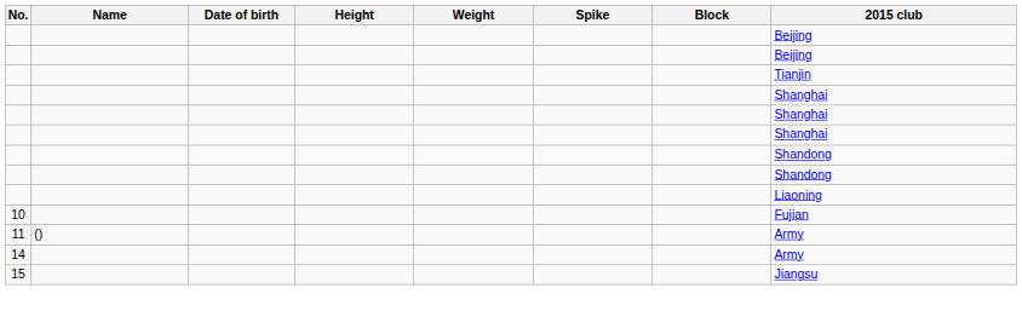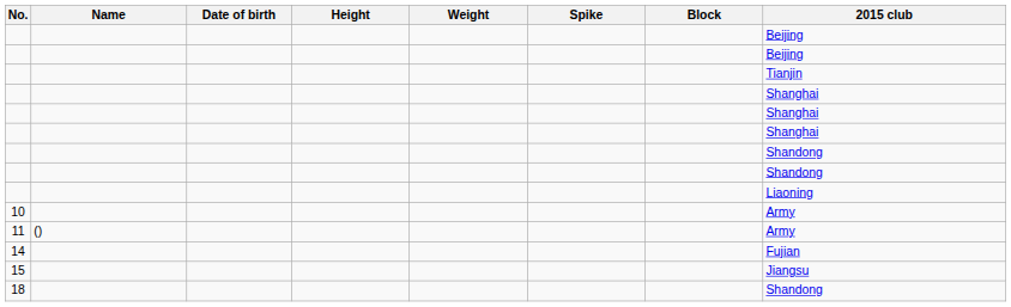 <table class="wikitable sortable" style="font-size:100%; text-align:center;">
 <tr>
 <th>No.</th>
 <th style="width:12em">Name</th>
 <th style="width:8em">Date of birth</th>
 <th style="width:9em">Height</th>
 <th style="width:9em">Weight</th>
 <th style="width:9em">Spike</th>
 <th style="width:9em">Block</th>
 <th style="width:19em">2015 club</th>
 </tr>
 <tr>
 <td></td>
 <td align=left></td>
 <td align=right></td>
 <td></td>
 <td></td>
 <td></td>
 <td></td>
 <td align=left> <a href='#'>Beijing</a></td>
 </tr>
 <tr>
 <td></td>
 <td align=left></td>
 <td align=right></td>
 <td></td>
 <td></td>
 <td></td>
 <td></td>
 <td align=left> <a href='#'>Beijing</a></td>
 </tr>
 <tr>
 <td></td>
 <td align=left></td>
 <td align=right></td>
 <td></td>
 <td></td>
 <td></td>
 <td></td>
 <td align=left> <a href='#'>Tianjin</a></td>
 </tr>
 <tr>
 <td></td>
 <td align=left></td>
 <td align=right></td>
 <td></td>
 <td></td>
 <td></td>
 <td></td>
 <td align=left> <a href='#'>Shanghai</a></td>
 </tr>
 <tr>
 <td></td>
 <td align=left></td>
 <td align=right></td>
 <td></td>
 <td></td>
 <td></td>
 <td></td>
 <td align=left> <a href='#'>Shanghai</a></td>
 </tr>
 <tr>
 <td></td>
 <td align=left></td>
 <td align=right></td>
 <td></td>
 <td></td>
 <td></td>
 <td></td>
 <td align=left> <a href='#'>Shanghai</a></td>
 </tr>
 <tr>
 <td></td>
 <td align=left></td>
 <td align=right></td>
 <td></td>
 <td></td>
 <td></td>
 <td></td>
 <td align=left> <a href='#'>Shandong</a></td>
 </tr>
 <tr>
 <td></td>
 <td align=left></td>
 <td align=right></td>
 <td></td>
 <td></td>
 <td></td>
 <td></td>
 <td align=left> <a href='#'>Shandong</a></td>
 </tr>
 <tr>
 <td></td>
 <td align=left></td>
 <td align=right></td>
 <td></td>
 <td></td>
 <td></td>
 <td></td>
 <td align=left> <a href='#'>Liaoning</a></td>
 </tr>
 <tr>
 <td>10</td>
 <td align=left></td>
 <td align=right></td>
 <td></td>
 <td></td>
 <td></td>
 <td></td>
-<td align=left> <a href='#'>Fujian</a></td>
+<td align=left> <a href='#'>Army</a></td>
 </tr>
 <tr>
 <td>11</td>
 <td align=left> ()</td>
 <td align=right></td>
 <td></td>
 <td></td>
 <td></td>
 <td></td>
 <td align=left> <a href='#'>Army</a></td>
 </tr>
 <tr>
 <td>14</td>
 <td align=left></td>
 <td align=right></td>
 <td></td>
 <td></td>
 <td></td>
 <td></td>
-<td align=left> <a href='#'>Army</a></td>
+<td align=left> <a href='#'>Fujian</a></td>
 </tr>
 <tr>
 <td>15</td>
 <td align=left></td>
 <td align=right></td>
 <td></td>
 <td></td>
 <td></td>
 <td></td>
 <td align=left> <a href='#'>Jiangsu</a></td>
 </tr>
+<tr>
+<td>18</td>
+<td align=left></td>
+<td align=right></td>
+<td></td>
+<td></td>
+<td></td>
+<td></td>
+<td align=left> <a href='#'>Shandong</a></td>
+</tr>
 </table>
